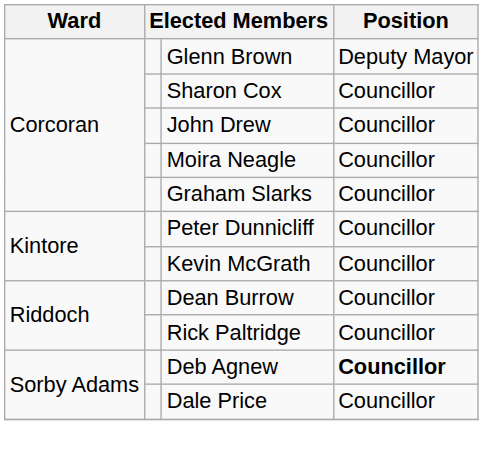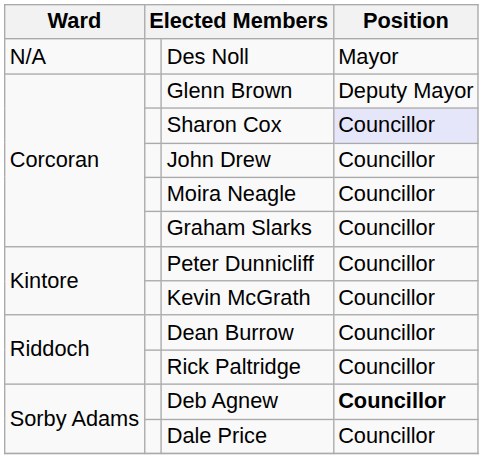 <table class="wikitable">
 <tr>
 <th>Ward</th>
 <th colspan="2">Elected Members</th>
 <th>Position</th>
+</tr>
+<tr>
+<td rowspan="1">N/A</td>
+<td> </td>
+<td>Des Noll</td>
+<td>Mayor</td>
 </tr>
 <tr>
 <td rowspan="5">Corcoran</td>
 <td> </td>
 <td>Glenn Brown</td>
 <td>Deputy Mayor</td>
 </tr>
 <tr>
 <td> </td>
 <td>Sharon Cox</td>
-<td>Councillor</td>
+<td style="background: lavender;">Councillor</td>
 </tr>
 <tr>
 <td> </td>
 <td>John Drew</td>
 <td>Councillor</td>
 </tr>
 <tr>
 <td> </td>
 <td>Moira Neagle</td>
 <td>Councillor</td>
 </tr>
 <tr>
 <td> </td>
 <td>Graham Slarks</td>
 <td>Councillor</td>
 </tr>
 <tr>
 <td rowspan="2">Kintore </td>
 <td> </td>
 <td>Peter Dunnicliff</td>
 <td>Councillor</td>
 </tr>
 <tr>
 <td> </td>
 <td>Kevin McGrath</td>
 <td>Councillor</td>
 </tr>
 <tr>
 <td rowspan="2">Riddoch </td>
 <td> </td>
 <td>Dean Burrow</td>
 <td>Councillor</td>
 </tr>
 <tr>
 <td> </td>
 <td>Rick Paltridge</td>
 <td>Councillor</td>
 </tr>
 <tr>
 <td rowspan="2">Sorby Adams </td>
 <td> </td>
 <td>Deb Agnew</td>
 <td><strong>Councillor</strong></td>
 </tr>
 <tr>
 <td> </td>
 <td>Dale Price</td>
 <td>Councillor</td>
 </tr>
 <tr>
 </tr>
 </table>
